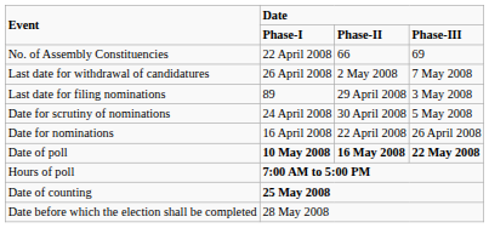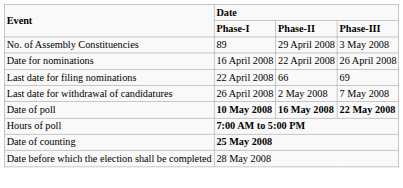 <table class="wikitable">
 <tr>
 <td rowspan="2"><strong>Event</strong></td>
 <td colspan="3"><strong>Date</strong></td>
 </tr>
 <tr>
 <td><strong>Phase-I</strong></td>
 <td><strong>Phase-II</strong></td>
 <td><strong>Phase-III</strong></td>
 </tr>
 <tr>
 <td>No. of Assembly Constituencies</td>
+<td>89</td>
+<td>29 April 2008</td>
+<td>3 May 2008</td>
+</tr>
+<tr>
+<td>Date for nominations</td>
+<td>16 April 2008</td>
+<td>22 April 2008</td>
+<td>26 April 2008</td>
+</tr>
+<tr>
+<td>Last date for filing nominations</td>
 <td>22 April 2008</td>
 <td>66</td>
 <td>69</td>
 </tr>
 <tr>
 <td>Last date for withdrawal of candidatures</td>
 <td>26 April 2008</td>
 <td>2 May 2008</td>
 <td>7 May 2008</td>
-</tr>
-<tr>
-<td>Last date for filing nominations</td>
-<td>89</td>
-<td>29 April 2008</td>
-<td>3 May 2008</td>
-</tr>
-<tr>
-<td>Date for scrutiny of nominations</td>
-<td>24 April 2008</td>
-<td>30 April 2008</td>
-<td>5 May 2008</td>
-</tr>
-<tr>
-<td>Date for nominations</td>
-<td>16 April 2008</td>
-<td>22 April 2008</td>
-<td>26 April 2008</td>
 </tr>
 <tr>
 <td>Date of poll</td>
 <td><strong>10 May 2008</strong></td>
 <td><strong>16 May 2008</strong></td>
 <td><strong>22 May 2008</strong></td>
 </tr>
 <tr>
 <td>Hours of poll</td>
 <td colspan="3"><strong>7:00 AM to 5:00 PM</strong></td>
 </tr>
 <tr>
 <td>Date of counting</td>
 <td colspan="3"><strong>25 May 2008</strong></td>
 </tr>
 <tr>
 <td>Date before which the election shall be completed</td>
 <td colspan="3">28 May 2008</td>
 </tr>
 </table>
